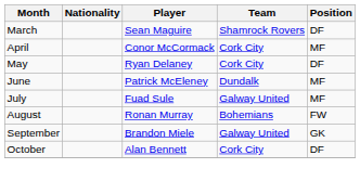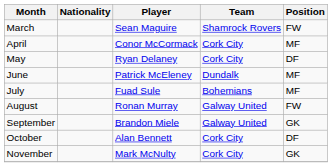 <table class="wikitable sortable">
 <tr>
 <th>Month</th>
 <th>Nationality</th>
 <th>Player</th>
 <th>Team</th>
 <th>Position</th>
 </tr>
 <tr>
 <td>March</td>
 <td></td>
 <td><a href='#'>Sean Maguire</a></td>
 <td><a href='#'>Shamrock Rovers</a></td>
-<td>DF</td>
+<td>FW</td>
 </tr>
 <tr>
 <td>April</td>
 <td></td>
 <td><a href='#'>Conor McCormack</a></td>
 <td><a href='#'>Cork City</a></td>
 <td>MF</td>
 </tr>
 <tr>
 <td>May</td>
 <td></td>
 <td><a href='#'>Ryan Delaney</a></td>
 <td><a href='#'>Cork City</a></td>
 <td>DF</td>
 </tr>
 <tr>
 <td>June</td>
 <td></td>
 <td><a href='#'>Patrick McEleney</a></td>
 <td><a href='#'>Dundalk</a></td>
 <td>MF</td>
 </tr>
 <tr>
 <td>July</td>
 <td></td>
 <td><a href='#'>Fuad Sule</a></td>
-<td><a href='#'>Galway United</a></td>
+<td><a href='#'>Bohemians</a></td>
 <td>MF</td>
 </tr>
 <tr>
 <td>August</td>
 <td></td>
 <td><a href='#'>Ronan Murray</a></td>
-<td><a href='#'>Bohemians</a></td>
+<td><a href='#'>Galway United</a></td>
 <td>FW</td>
 </tr>
 <tr>
 <td>September</td>
 <td></td>
 <td><a href='#'>Brandon Miele</a></td>
 <td><a href='#'>Galway United</a></td>
 <td>GK</td>
 </tr>
 <tr>
 <td>October</td>
 <td></td>
 <td><a href='#'>Alan Bennett</a></td>
 <td><a href='#'>Cork City</a></td>
 <td>DF</td>
 </tr>
 <tr>
+<td>November</td>
+<td></td>
+<td><a href='#'>Mark McNulty</a></td>
+<td><a href='#'>Cork City</a></td>
+<td>GK</td>
+</tr>
+<tr>
 </tr>
 </table>
